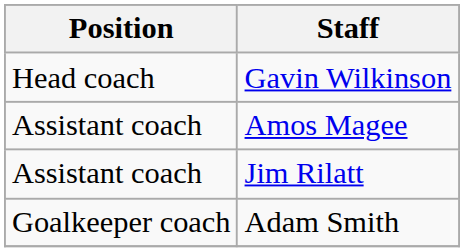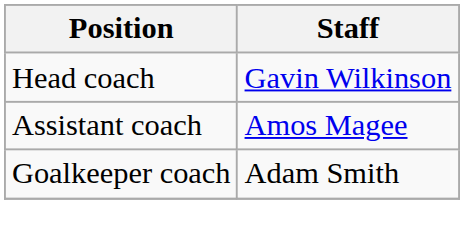 <table class="wikitable">
 <tr>
 <th>Position</th>
 <th>Staff</th>
 </tr>
 <tr>
 <td>Head coach</td>
 <td> <a href='#'>Gavin Wilkinson</a></td>
 </tr>
 <tr>
 <td>Assistant coach</td>
 <td> <a href='#'>Amos Magee</a></td>
 </tr>
 <tr>
-<td>Assistant coach</td>
-<td> <a href='#'>Jim Rilatt</a></td>
-</tr>
-<tr>
 <td>Goalkeeper coach</td>
 <td> Adam Smith</td>
 </tr>
 <tr>
 </tr>
 </table>
